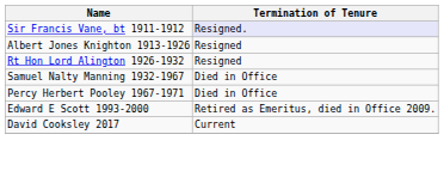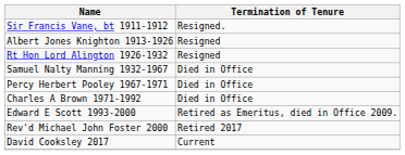 <table class="wikitable" border="1">
 <tr>
 <th>Name</th>
 <th>Termination of Tenure</th>
 </tr>
 <tr>
 <td><a href='#'>Sir Francis Vane, bt</a> 1911-1912</td>
-<td style="background: lavender;">Resigned.</td>
+<td>Resigned.</td>
 </tr>
 <tr>
 <td>Albert Jones Knighton 1913-1926</td>
 <td>Resigned</td>
 </tr>
 <tr>
 <td><a href='#'>Rt Hon Lord Alington</a> 1926-1932</td>
 <td>Resigned</td>
 </tr>
 <tr>
 <td>Samuel Nalty Manning 1932-1967</td>
 <td>Died in Office</td>
 </tr>
 <tr>
 <td>Percy Herbert Pooley 1967-1971</td>
 <td>Died in Office</td>
 </tr>
 <tr>
+<td>Charles A Brown 1971-1992</td>
+<td>Died in Office</td>
+</tr>
+<tr>
 <td>Edward E Scott 1993-2000</td>
 <td>Retired as Emeritus, died in Office 2009.</td>
+</tr>
+<tr>
+<td>Rev'd Michael John Foster 2000</td>
+<td>Retired 2017</td>
 </tr>
 <tr>
 <td>David Cooksley 2017</td>
 <td>Current</td>
 </tr>
 <tr>
 </tr>
 </table>
